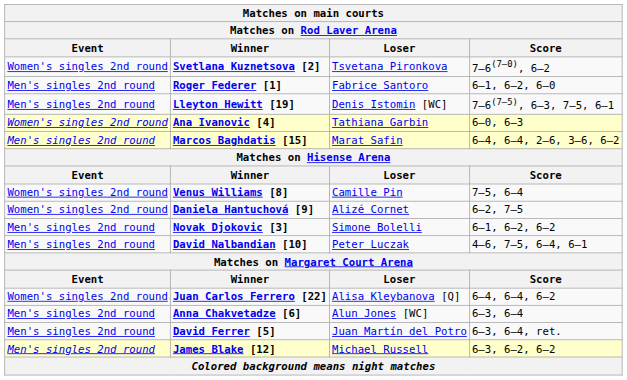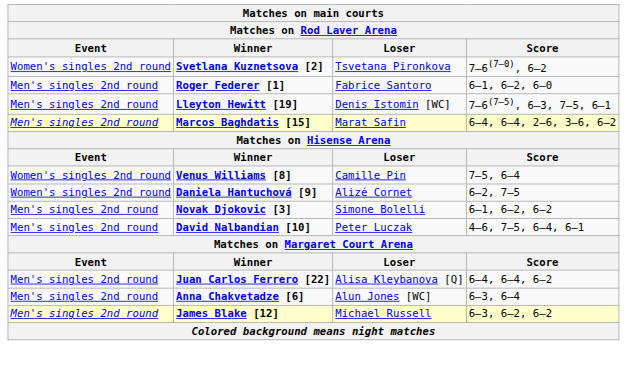 <table class="wikitable collapsible uncollapsed" style="margin:auto;">
 <tr>
 <th colspan=4 style="white-space:nowrap;">Matches on main courts</th>
 </tr>
 <tr>
 <th colspan=4>Matches on <a href='#'>Rod Laver Arena</a></th>
 </tr>
 <tr>
 <th>Event</th>
 <th>Winner</th>
 <th>Loser</th>
 <th>Score</th>
 </tr>
 <tr>
 <td><a href='#'>Women's singles 2nd round</a></td>
 <td> <strong><a href='#'>Svetlana Kuznetsova</a> [2]</strong></td>
 <td> <a href='#'>Tsvetana Pironkova</a></td>
 <td>7–6<sup>(7–0)</sup>, 6–2</td>
 </tr>
 <tr>
 <td><a href='#'>Men's singles 2nd round</a></td>
 <td> <strong><a href='#'>Roger Federer</a> [1] </strong></td>
 <td> <a href='#'>Fabrice Santoro</a></td>
 <td>6–1, 6–2, 6–0</td>
 </tr>
 <tr>
 <td><a href='#'>Men's singles 2nd round</a></td>
 <td> <strong><a href='#'>Lleyton Hewitt</a> [19]</strong></td>
 <td> <a href='#'>Denis Istomin</a> [WC]</td>
 <td>7–6<sup>(7–5)</sup>, 6–3, 7–5, 6–1</td>
-</tr>
-<tr bgcolor="#FFFFCC">
-<td><em><a href='#'>Women's singles 2nd round</a></em></td>
-<td> <strong><a href='#'>Ana Ivanovic</a> [4]</strong></td>
-<td> <a href='#'>Tathiana Garbin</a></td>
-<td>6–0, 6–3</td>
 </tr>
 <tr bgcolor="#FFFFCC">
 <td><em><a href='#'>Men's singles 2nd round</a></em></td>
 <td> <strong><a href='#'>Marcos Baghdatis</a> [15]</strong></td>
 <td> <a href='#'>Marat Safin</a></td>
 <td>6–4, 6–4, 2–6, 3–6, 6–2</td>
 </tr>
 <tr>
 <th colspan=4>Matches on <a href='#'>Hisense Arena</a></th>
 </tr>
 <tr>
 <th>Event</th>
 <th>Winner</th>
 <th>Loser</th>
 <th>Score</th>
 </tr>
 <tr>
 <td><a href='#'>Women's singles 2nd round</a></td>
 <td> <strong><a href='#'>Venus Williams</a> [8]</strong></td>
 <td> <a href='#'>Camille Pin</a></td>
 <td>7–5, 6–4</td>
 </tr>
 <tr>
 <td><a href='#'>Women's singles 2nd round</a></td>
 <td> <strong><a href='#'>Daniela Hantuchová</a> [9]</strong></td>
 <td> <a href='#'>Alizé Cornet</a></td>
 <td>6–2, 7–5</td>
 </tr>
 <tr>
 <td><a href='#'>Men's singles 2nd round</a></td>
 <td> <strong><a href='#'>Novak Djokovic</a> [3]</strong></td>
 <td> <a href='#'>Simone Bolelli</a></td>
 <td>6–1, 6–2, 6–2</td>
 </tr>
 <tr>
 <td><a href='#'>Men's singles 2nd round</a></td>
 <td> <strong><a href='#'>David Nalbandian</a> [10]</strong></td>
 <td> <a href='#'>Peter Luczak</a></td>
 <td>4–6, 7–5, 6–4, 6–1</td>
 </tr>
 <tr>
 <th colspan=4>Matches on <a href='#'>Margaret Court Arena</a></th>
 </tr>
 <tr>
 <th>Event</th>
 <th>Winner</th>
 <th>Loser</th>
 <th>Score</th>
 </tr>
 <tr>
-<td><a href='#'>Women's singles 2nd round</a></td>
+<td><a href='#'>Men's singles 2nd round</a></td>
 <td> <strong><a href='#'>Juan Carlos Ferrero</a> [22]</strong></td>
 <td> <a href='#'>Alisa Kleybanova</a> [Q]</td>
 <td>6–4, 6–4, 6–2</td>
 </tr>
 <tr>
 <td><a href='#'>Men's singles 2nd round</a></td>
 <td> <strong><a href='#'>Anna Chakvetadze</a> [6]</strong></td>
 <td> <a href='#'>Alun Jones</a> [WC]</td>
 <td>6–3, 6–4</td>
-</tr>
-<tr>
-<td><a href='#'>Men's singles 2nd round</a></td>
-<td> <strong><a href='#'>David Ferrer</a> [5]</strong></td>
-<td> <a href='#'>Juan Martín del Potro</a></td>
-<td>6–3, 6–4, ret.</td>
 </tr>
 <tr bgcolor="#FFFFCC">
 <td><em><a href='#'>Men's singles 2nd round</a></em></td>
 <td> <strong><a href='#'>James Blake</a> [12]</strong></td>
 <td> <a href='#'>Michael Russell</a></td>
 <td>6–3, 6–2, 6–2</td>
 </tr>
 <tr>
 <th colspan=4><em>Colored background means night matches</em></th>
 </tr>
 </table>
